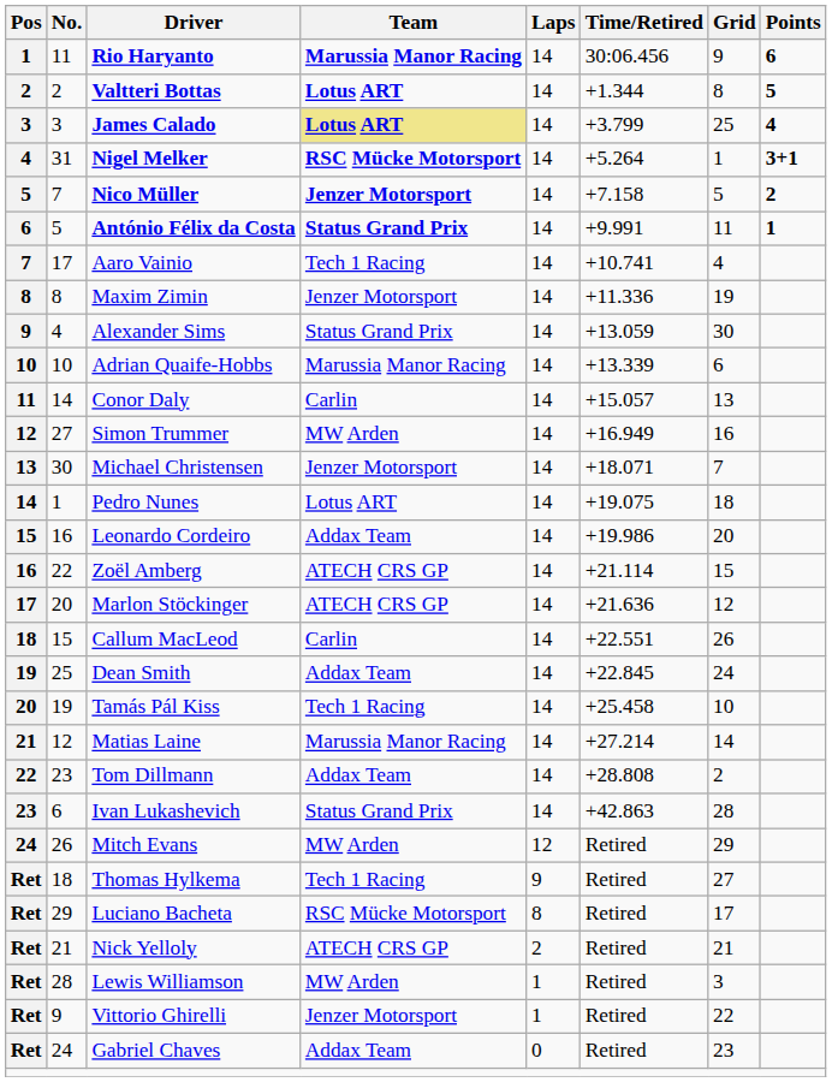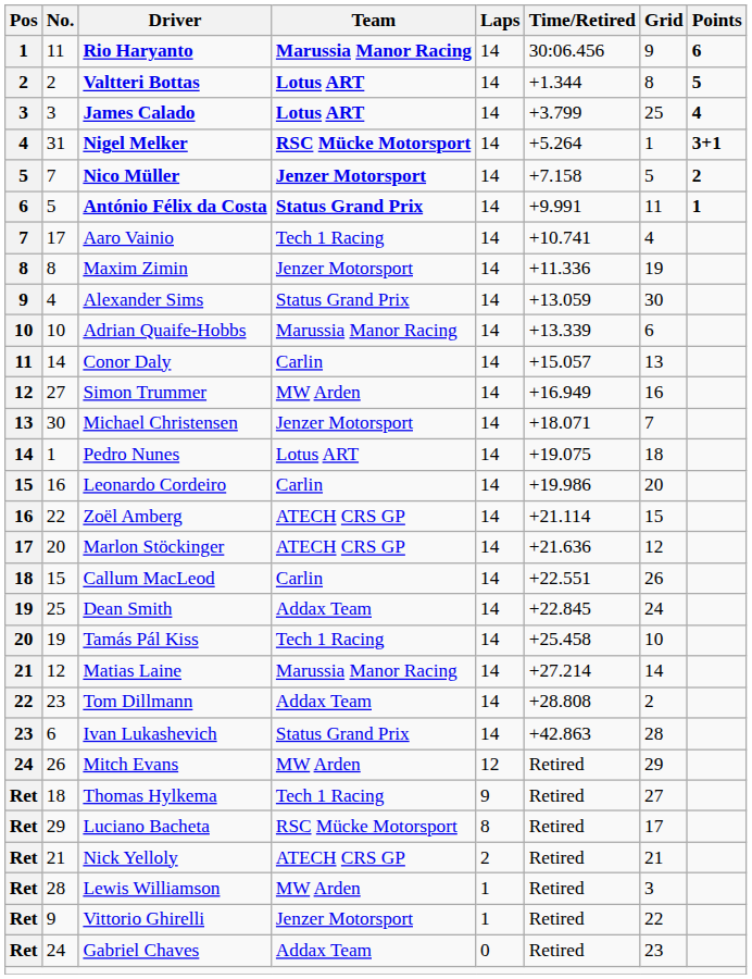 <table class="wikitable" style="font-size:85%">
 <tr>
 <th>Pos</th>
 <th>No.</th>
 <th>Driver</th>
 <th>Team</th>
 <th>Laps</th>
 <th>Time/Retired</th>
 <th>Grid</th>
 <th>Points</th>
 </tr>
 <tr>
 <th>1</th>
 <td>11</td>
 <td> <strong><a href='#'>Rio Haryanto</a></strong></td>
 <td><strong><a href='#'>Marussia</a> <a href='#'>Manor Racing</a></strong></td>
 <td>14</td>
 <td>30:06.456</td>
 <td>9</td>
 <td><strong>6</strong></td>
 </tr>
 <tr>
 <th>2</th>
 <td>2</td>
 <td> <strong><a href='#'>Valtteri Bottas</a></strong></td>
 <td><strong><a href='#'>Lotus</a> <a href='#'>ART</a></strong></td>
 <td>14</td>
 <td>+1.344</td>
 <td>8</td>
 <td><strong>5</strong></td>
 </tr>
 <tr>
 <th>3</th>
 <td>3</td>
 <td> <strong><a href='#'>James Calado</a></strong></td>
-<td style="background: khaki;"><strong><a href='#'>Lotus</a> <a href='#'>ART</a></strong></td>
+<td><strong><a href='#'>Lotus</a> <a href='#'>ART</a></strong></td>
 <td>14</td>
 <td>+3.799</td>
 <td>25</td>
 <td><strong>4</strong></td>
 </tr>
 <tr>
 <th>4</th>
 <td>31</td>
 <td> <strong><a href='#'>Nigel Melker</a></strong></td>
 <td><strong><a href='#'>RSC</a> <a href='#'>Mücke Motorsport</a></strong></td>
 <td>14</td>
 <td>+5.264</td>
 <td>1</td>
 <td><strong>3+1</strong></td>
 </tr>
 <tr>
 <th>5</th>
 <td>7</td>
 <td> <strong><a href='#'>Nico Müller</a></strong></td>
 <td><strong><a href='#'>Jenzer Motorsport</a></strong></td>
 <td>14</td>
 <td>+7.158</td>
 <td>5</td>
 <td><strong>2</strong></td>
 </tr>
 <tr>
 <th>6</th>
 <td>5</td>
 <td> <strong><a href='#'>António Félix da Costa</a></strong></td>
 <td><strong><a href='#'>Status Grand Prix</a></strong></td>
 <td>14</td>
 <td>+9.991</td>
 <td>11</td>
 <td><strong>1</strong></td>
 </tr>
 <tr>
 <th>7</th>
 <td>17</td>
 <td> <a href='#'>Aaro Vainio</a></td>
 <td><a href='#'>Tech 1 Racing</a></td>
 <td>14</td>
 <td>+10.741</td>
 <td>4</td>
 <td></td>
 </tr>
 <tr>
 <th>8</th>
 <td>8</td>
 <td> <a href='#'>Maxim Zimin</a></td>
 <td><a href='#'>Jenzer Motorsport</a></td>
 <td>14</td>
 <td>+11.336</td>
 <td>19</td>
 <td></td>
 </tr>
 <tr>
 <th>9</th>
 <td>4</td>
 <td> <a href='#'>Alexander Sims</a></td>
 <td><a href='#'>Status Grand Prix</a></td>
 <td>14</td>
 <td>+13.059</td>
 <td>30</td>
 <td></td>
 </tr>
 <tr>
 <th>10</th>
 <td>10</td>
 <td> <a href='#'>Adrian Quaife-Hobbs</a></td>
 <td><a href='#'>Marussia</a> <a href='#'>Manor Racing</a></td>
 <td>14</td>
 <td>+13.339</td>
 <td>6</td>
 <td></td>
 </tr>
 <tr>
 <th>11</th>
 <td>14</td>
 <td> <a href='#'>Conor Daly</a></td>
 <td><a href='#'>Carlin</a></td>
 <td>14</td>
 <td>+15.057</td>
 <td>13</td>
 <td></td>
 </tr>
 <tr>
 <th>12</th>
 <td>27</td>
 <td> <a href='#'>Simon Trummer</a></td>
 <td><a href='#'>MW</a> <a href='#'>Arden</a></td>
 <td>14</td>
 <td>+16.949</td>
 <td>16</td>
 <td></td>
 </tr>
 <tr>
 <th>13</th>
 <td>30</td>
 <td> <a href='#'>Michael Christensen</a></td>
 <td><a href='#'>Jenzer Motorsport</a></td>
 <td>14</td>
 <td>+18.071</td>
 <td>7</td>
 <td></td>
 </tr>
 <tr>
 <th>14</th>
 <td>1</td>
 <td> <a href='#'>Pedro Nunes</a></td>
 <td><a href='#'>Lotus</a> <a href='#'>ART</a></td>
 <td>14</td>
 <td>+19.075</td>
 <td>18</td>
 <td></td>
 </tr>
 <tr>
 <th>15</th>
 <td>16</td>
 <td> <a href='#'>Leonardo Cordeiro</a></td>
-<td><a href='#'>Addax Team</a></td>
+<td><a href='#'>Carlin</a></td>
 <td>14</td>
 <td>+19.986</td>
 <td>20</td>
 <td></td>
 </tr>
 <tr>
 <th>16</th>
 <td>22</td>
 <td> <a href='#'>Zoël Amberg</a></td>
 <td><a href='#'>ATECH</a> <a href='#'>CRS GP</a></td>
 <td>14</td>
 <td>+21.114</td>
 <td>15</td>
 <td></td>
 </tr>
 <tr>
 <th>17</th>
 <td>20</td>
 <td> <a href='#'>Marlon Stöckinger</a></td>
 <td><a href='#'>ATECH</a> <a href='#'>CRS GP</a></td>
 <td>14</td>
 <td>+21.636</td>
 <td>12</td>
 <td></td>
 </tr>
 <tr>
 <th>18</th>
 <td>15</td>
 <td> <a href='#'>Callum MacLeod</a></td>
 <td><a href='#'>Carlin</a></td>
 <td>14</td>
 <td>+22.551</td>
 <td>26</td>
 <td></td>
 </tr>
 <tr>
 <th>19</th>
 <td>25</td>
 <td> <a href='#'>Dean Smith</a></td>
 <td><a href='#'>Addax Team</a></td>
 <td>14</td>
 <td>+22.845</td>
 <td>24</td>
 <td></td>
 </tr>
 <tr>
 <th>20</th>
 <td>19</td>
 <td> <a href='#'>Tamás Pál Kiss</a></td>
 <td><a href='#'>Tech 1 Racing</a></td>
 <td>14</td>
 <td>+25.458</td>
 <td>10</td>
 <td></td>
 </tr>
 <tr>
 <th>21</th>
 <td>12</td>
 <td> <a href='#'>Matias Laine</a></td>
 <td><a href='#'>Marussia</a> <a href='#'>Manor Racing</a></td>
 <td>14</td>
 <td>+27.214</td>
 <td>14</td>
 <td></td>
 </tr>
 <tr>
 <th>22</th>
 <td>23</td>
 <td> <a href='#'>Tom Dillmann</a></td>
 <td><a href='#'>Addax Team</a></td>
 <td>14</td>
 <td>+28.808</td>
 <td>2</td>
 <td></td>
 </tr>
 <tr>
 <th>23</th>
 <td>6</td>
 <td> <a href='#'>Ivan Lukashevich</a></td>
 <td><a href='#'>Status Grand Prix</a></td>
 <td>14</td>
 <td>+42.863</td>
 <td>28</td>
 <td></td>
 </tr>
 <tr>
 <th>24</th>
 <td>26</td>
 <td> <a href='#'>Mitch Evans</a></td>
 <td><a href='#'>MW</a> <a href='#'>Arden</a></td>
 <td>12</td>
 <td>Retired</td>
 <td>29</td>
 <td></td>
 </tr>
 <tr>
 <th>Ret</th>
 <td>18</td>
 <td> <a href='#'>Thomas Hylkema</a></td>
 <td><a href='#'>Tech 1 Racing</a></td>
 <td>9</td>
 <td>Retired</td>
 <td>27</td>
 <td></td>
 </tr>
 <tr>
 <th>Ret</th>
 <td>29</td>
 <td> <a href='#'>Luciano Bacheta</a></td>
 <td><a href='#'>RSC</a> <a href='#'>Mücke Motorsport</a></td>
 <td>8</td>
 <td>Retired</td>
 <td>17</td>
 <td></td>
 </tr>
 <tr>
 <th>Ret</th>
 <td>21</td>
 <td> <a href='#'>Nick Yelloly</a></td>
 <td><a href='#'>ATECH</a> <a href='#'>CRS GP</a></td>
 <td>2</td>
 <td>Retired</td>
 <td>21</td>
 <td></td>
 </tr>
 <tr>
 <th>Ret</th>
 <td>28</td>
 <td> <a href='#'>Lewis Williamson</a></td>
 <td><a href='#'>MW</a> <a href='#'>Arden</a></td>
 <td>1</td>
 <td>Retired</td>
 <td>3</td>
 <td></td>
 </tr>
 <tr>
 <th>Ret</th>
 <td>9</td>
 <td> <a href='#'>Vittorio Ghirelli</a></td>
 <td><a href='#'>Jenzer Motorsport</a></td>
 <td>1</td>
 <td>Retired</td>
 <td>22</td>
 <td></td>
 </tr>
 <tr>
 <th>Ret</th>
 <td>24</td>
 <td> <a href='#'>Gabriel Chaves</a></td>
 <td><a href='#'>Addax Team</a></td>
 <td>0</td>
 <td>Retired</td>
 <td>23</td>
 <td></td>
 </tr>
 <tr>
 <td colspan=8></td>
 </tr>
 <tr>
 </tr>
 </table>
